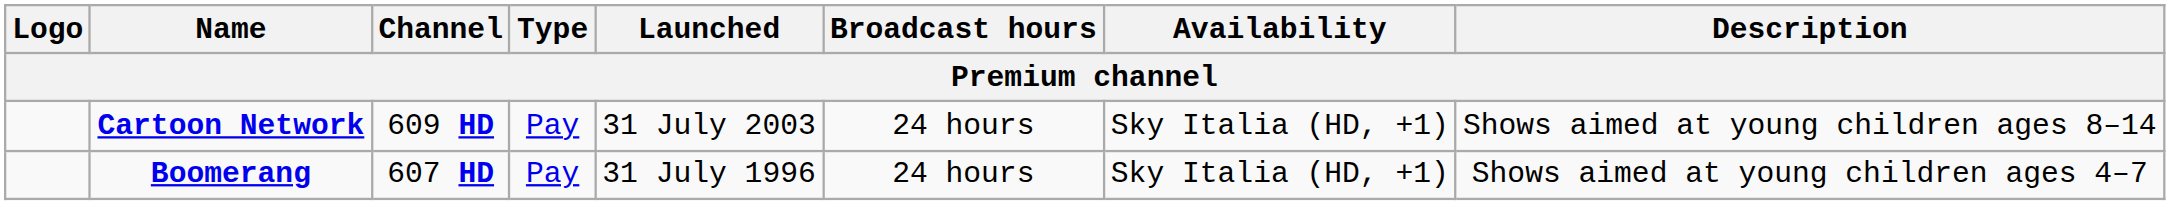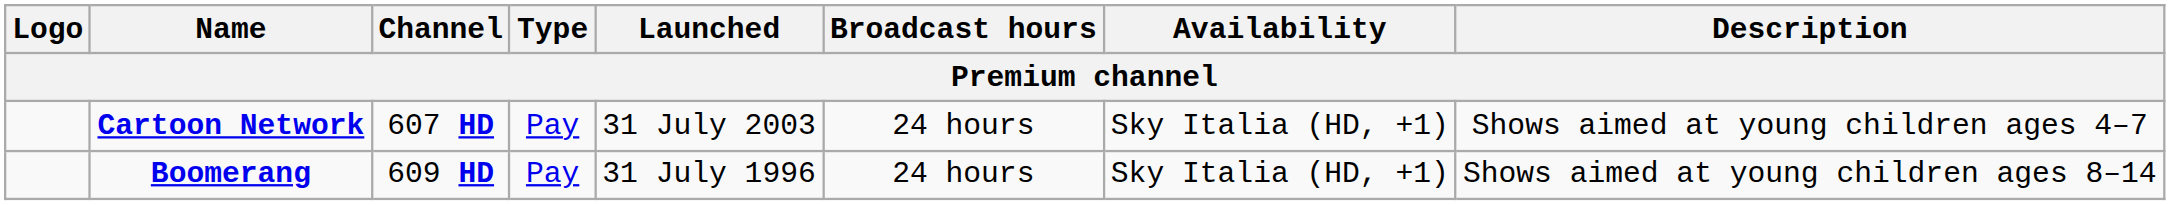 <table class="wikitable" style="text-align:center">
 <tr>
 <th>Logo</th>
 <th>Name</th>
 <th>Channel</th>
 <th>Type</th>
 <th>Launched</th>
 <th>Broadcast hours</th>
 <th>Availability</th>
 <th>Description</th>
 </tr>
 <tr>
 <th colspan="8">Premium channel</th>
 </tr>
 <tr>
 <td></td>
 <td><strong><a href='#'>Cartoon Network</a></strong></td>
-<td>609 <strong><a href='#'>HD</a></strong></td>
+<td>607 <strong><a href='#'>HD</a></strong></td>
 <td><a href='#'>Pay</a></td>
 <td>31 July 2003</td>
 <td>24 hours</td>
 <td>Sky Italia (HD, +1)</td>
-<td>Shows aimed at young children ages 8–14</td>
+<td>Shows aimed at young children ages 4–7</td>
 </tr>
 <tr>
 <td></td>
 <td><strong><a href='#'>Boomerang</a></strong></td>
-<td>607 <strong><a href='#'>HD</a></strong></td>
+<td>609 <strong><a href='#'>HD</a></strong></td>
 <td><a href='#'>Pay</a></td>
 <td>31 July 1996</td>
 <td>24 hours</td>
 <td>Sky Italia (HD, +1)</td>
-<td>Shows aimed at young children ages 4–7</td>
+<td>Shows aimed at young children ages 8–14</td>
 </tr>
 </table>
